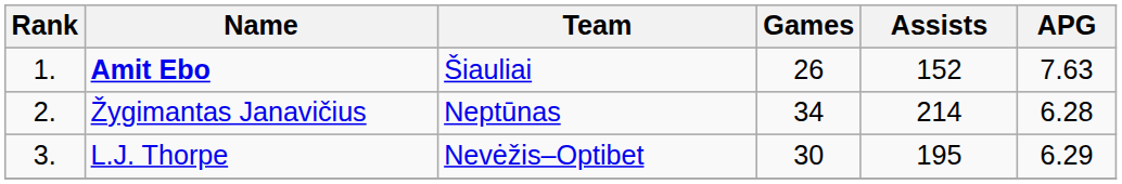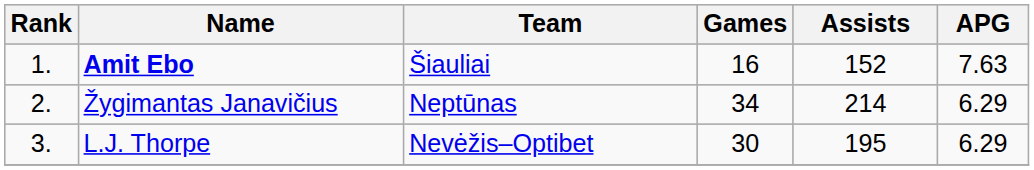 <table class="wikitable" style="text-align: center;">
 <tr>
 <th>Rank</th>
 <th width=200>Name</th>
 <th width=180>Team</th>
 <th>Games</th>
 <th width=85>Assists</th>
 <th width=50>APG</th>
 </tr>
 <tr>
 <td>1.</td>
 <td align="left"> <strong><a href='#'>Amit Ebo</a></strong></td>
 <td align="left"><a href='#'>Šiauliai</a></td>
-<td>26</td>
+<td>16</td>
 <td>152</td>
 <td>7.63</td>
 </tr>
 <tr>
 <td>2.</td>
 <td align="left"> <a href='#'>Žygimantas Janavičius</a></td>
 <td align="left"><a href='#'>Neptūnas</a></td>
 <td>34</td>
 <td>214</td>
-<td>6.28</td>
+<td>6.29</td>
 </tr>
 <tr>
 <td>3.</td>
 <td align="left"> <a href='#'>L.J. Thorpe</a></td>
 <td align="left"><a href='#'>Nevėžis–Optibet</a></td>
 <td>30</td>
 <td>195</td>
 <td>6.29</td>
 </tr>
 <tr>
 </tr>
 </table>
